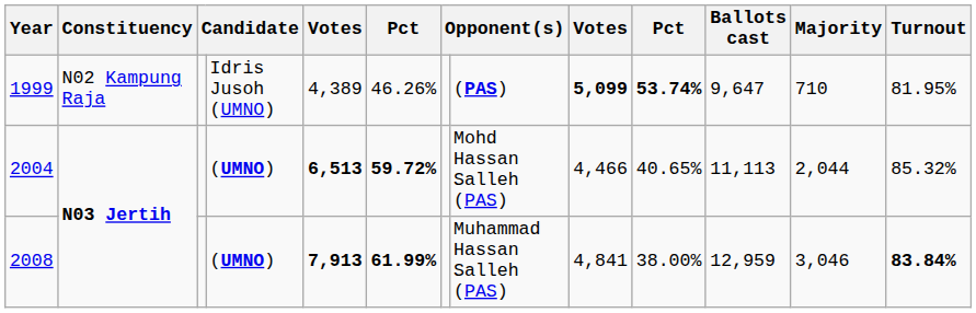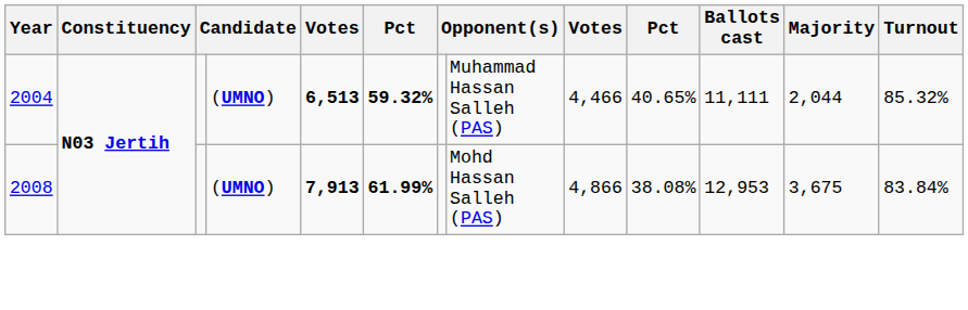 <table class="wikitable" style="margin:0.5em ; font-size:95%">
 <tr>
 <th>Year</th>
 <th>Constituency</th>
 <th colspan=2>Candidate</th>
 <th>Votes</th>
 <th>Pct</th>
 <th colspan=2>Opponent(s)</th>
 <th>Votes</th>
 <th>Pct</th>
 <th>Ballots cast</th>
 <th>Majority</th>
 <th>Turnout</th>
 </tr>
 <tr>
-<td><a href='#'>1999</a></td>
-<td>N02 <a href='#'>Kampung Raja</a></td>
-<td></td>
-<td>Idris Jusoh (<a href='#'>UMNO</a>)</td>
-<td align="right">4,389</td>
-<td>46.26%</td>
-<td></td>
-<td> (<a href='#'><strong>PAS</strong></a>)</td>
-<td align="right"><strong>5,099</strong></td>
-<td><strong>53.74%</strong></td>
-<td>9,647</td>
-<td>710</td>
-<td>81.95%</td>
-</tr>
-<tr>
 <td><a href='#'>2004</a></td>
 <td rowspan=2><strong>N03 <a href='#'>Jertih</a></strong></td>
 <td></td>
 <td> (<a href='#'><strong>UMNO</strong></a>)</td>
 <td align="right"><strong>6,513</strong></td>
-<td><strong>59.72%</strong></td>
+<td><strong>59.32%</strong></td>
 <td></td>
-<td>Mohd Hassan Salleh (<a href='#'>PAS</a>)</td>
+<td>Muhammad Hassan Salleh (<a href='#'>PAS</a>)</td>
 <td align="right">4,466</td>
 <td>40.65%</td>
-<td>11,113</td>
+<td>11,111</td>
 <td>2,044</td>
 <td>85.32%</td>
 </tr>
 <tr>
 <td><a href='#'>2008</a></td>
 <td></td>
 <td> (<a href='#'><strong>UMNO</strong></a>)</td>
 <td align="right"><strong>7,913</strong></td>
 <td><strong>61.99%</strong></td>
 <td></td>
-<td>Muhammad Hassan Salleh (<a href='#'>PAS</a>)</td>
-<td align="right">4,841</td>
-<td>38.00%</td>
-<td>12,959</td>
-<td>3,046</td>
-<td><strong>83.84%</strong></td>
+<td>Mohd Hassan Salleh (<a href='#'>PAS</a>)</td>
+<td align="right">4,866</td>
+<td>38.08%</td>
+<td>12,953</td>
+<td>3,675</td>
+<td>83.84%</td>
 </tr>
 </table>
